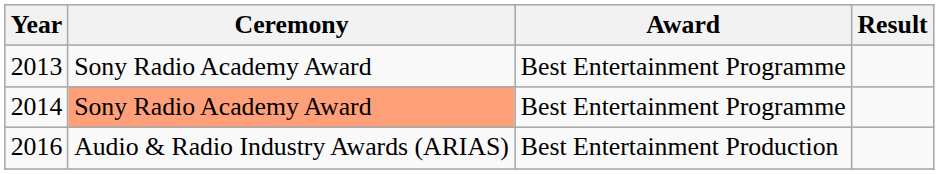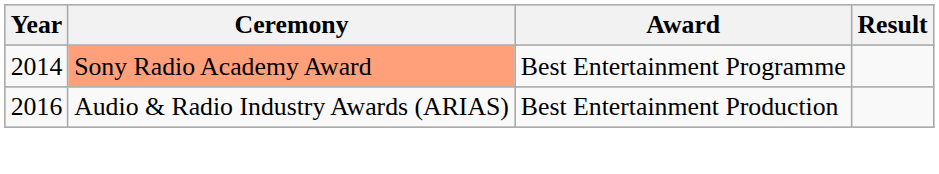 <table class="wikitable">
 <tr>
 <th>Year</th>
 <th>Ceremony</th>
 <th>Award</th>
 <th>Result</th>
-</tr>
-<tr>
-<td>2013</td>
-<td>Sony Radio Academy Award</td>
-<td>Best Entertainment Programme</td>
-<td></td>
 </tr>
 <tr>
 <td>2014</td>
 <td style="background: lightsalmon;">Sony Radio Academy Award</td>
 <td>Best Entertainment Programme</td>
 <td></td>
 </tr>
 <tr>
 <td>2016</td>
 <td>Audio & Radio Industry Awards (ARIAS)</td>
 <td>Best Entertainment Production</td>
 <td></td>
 </tr>
 </table>
